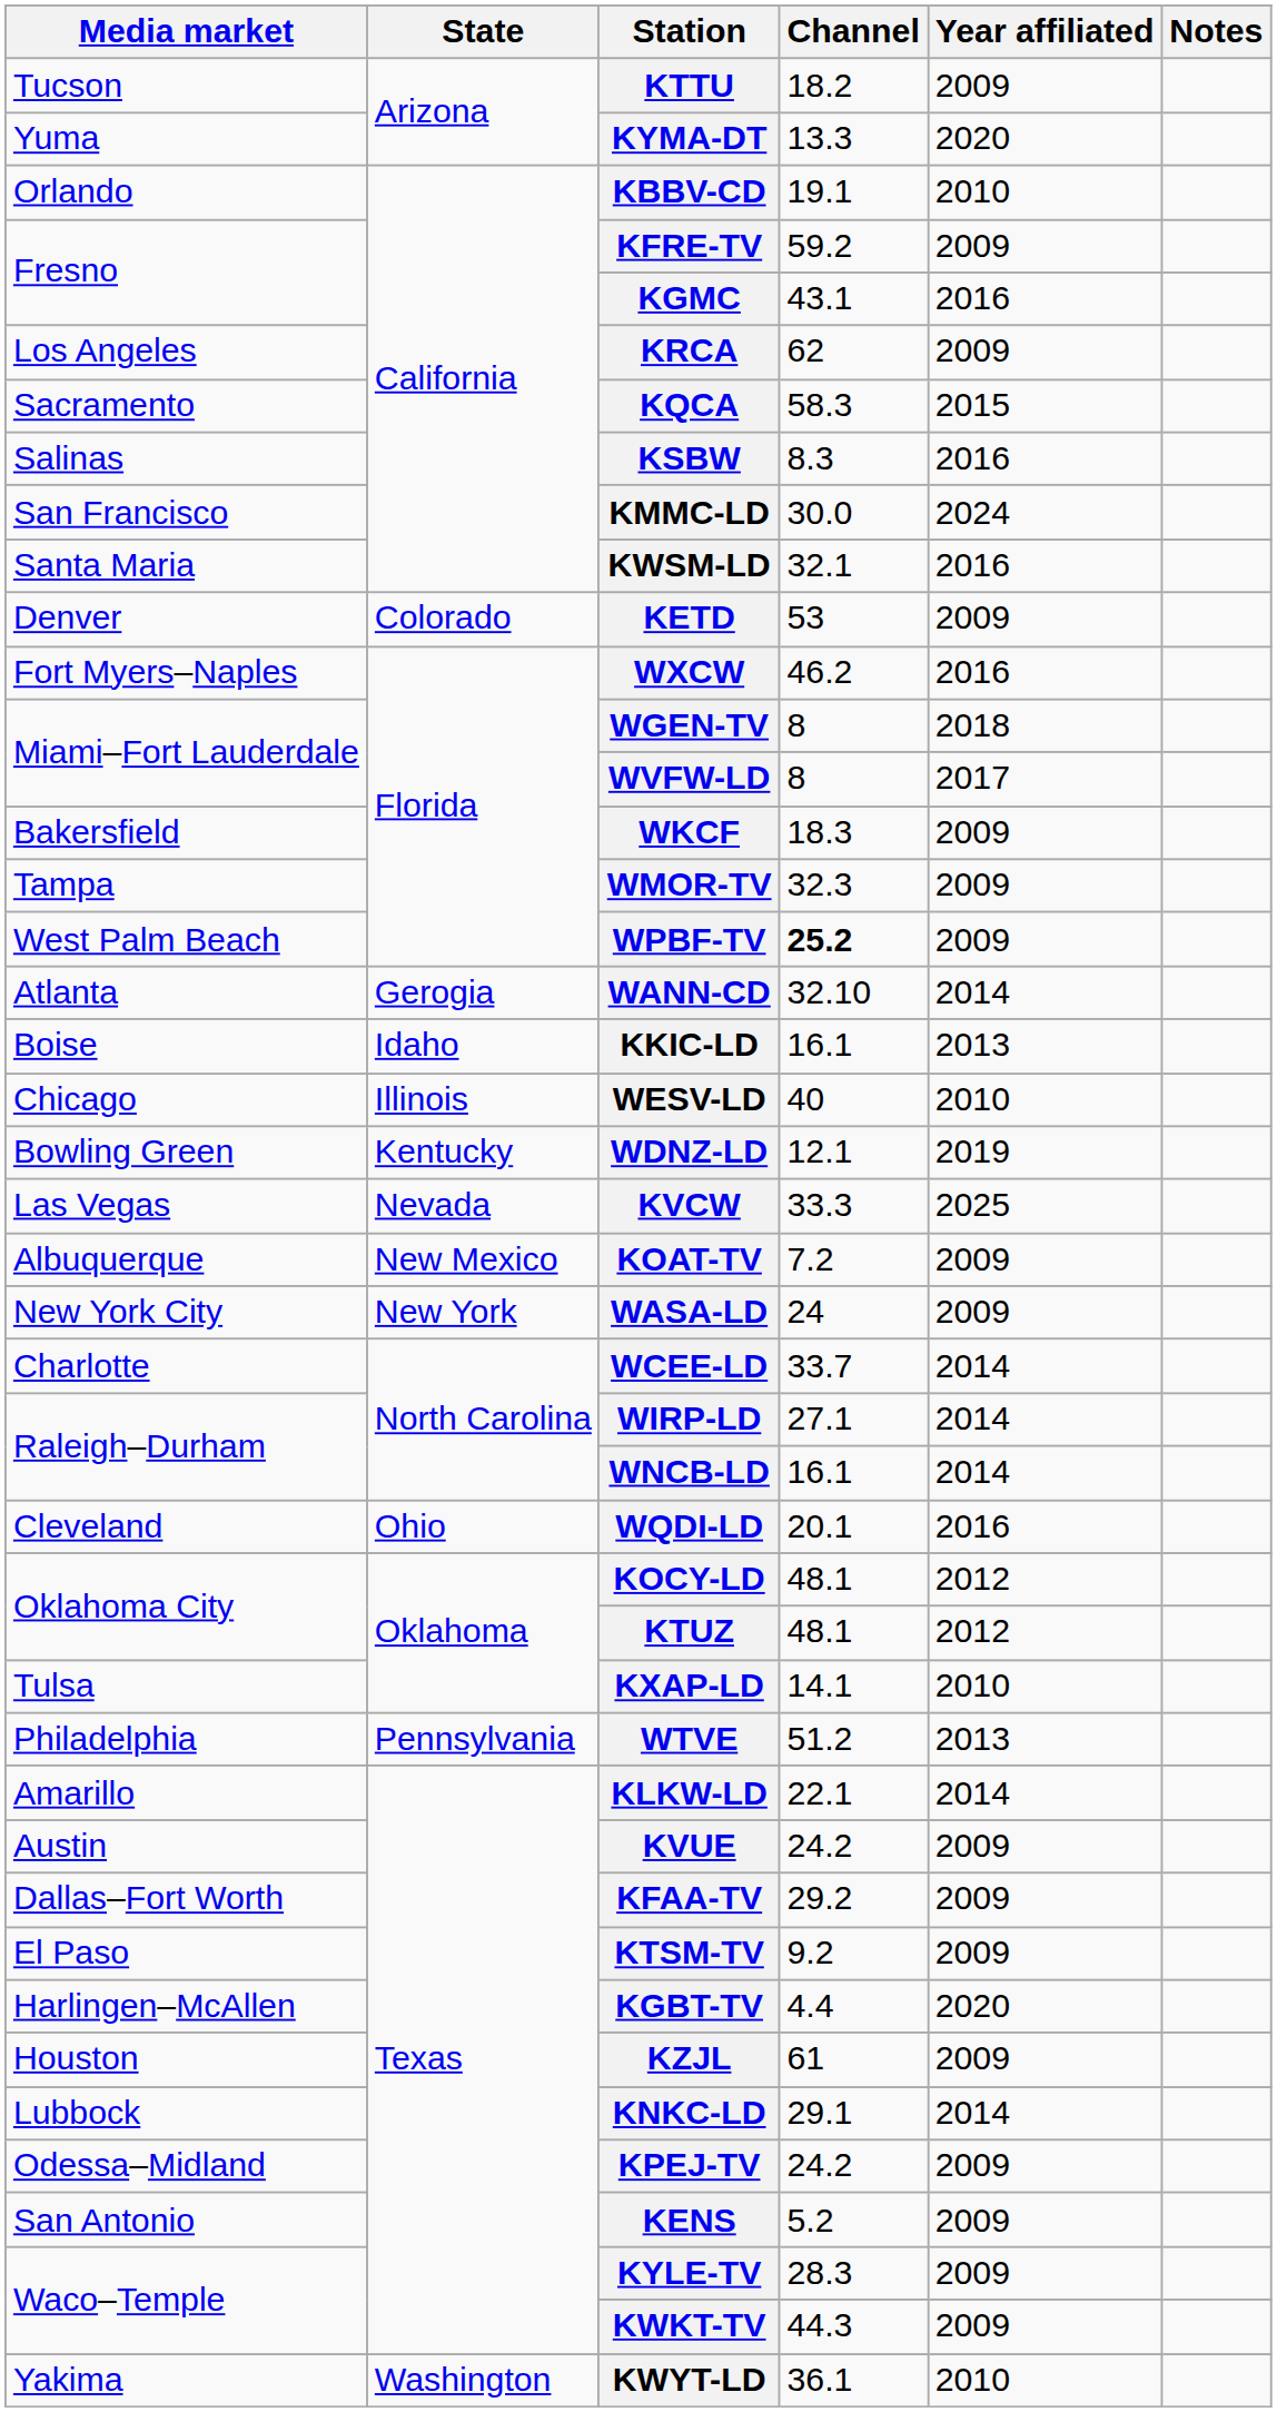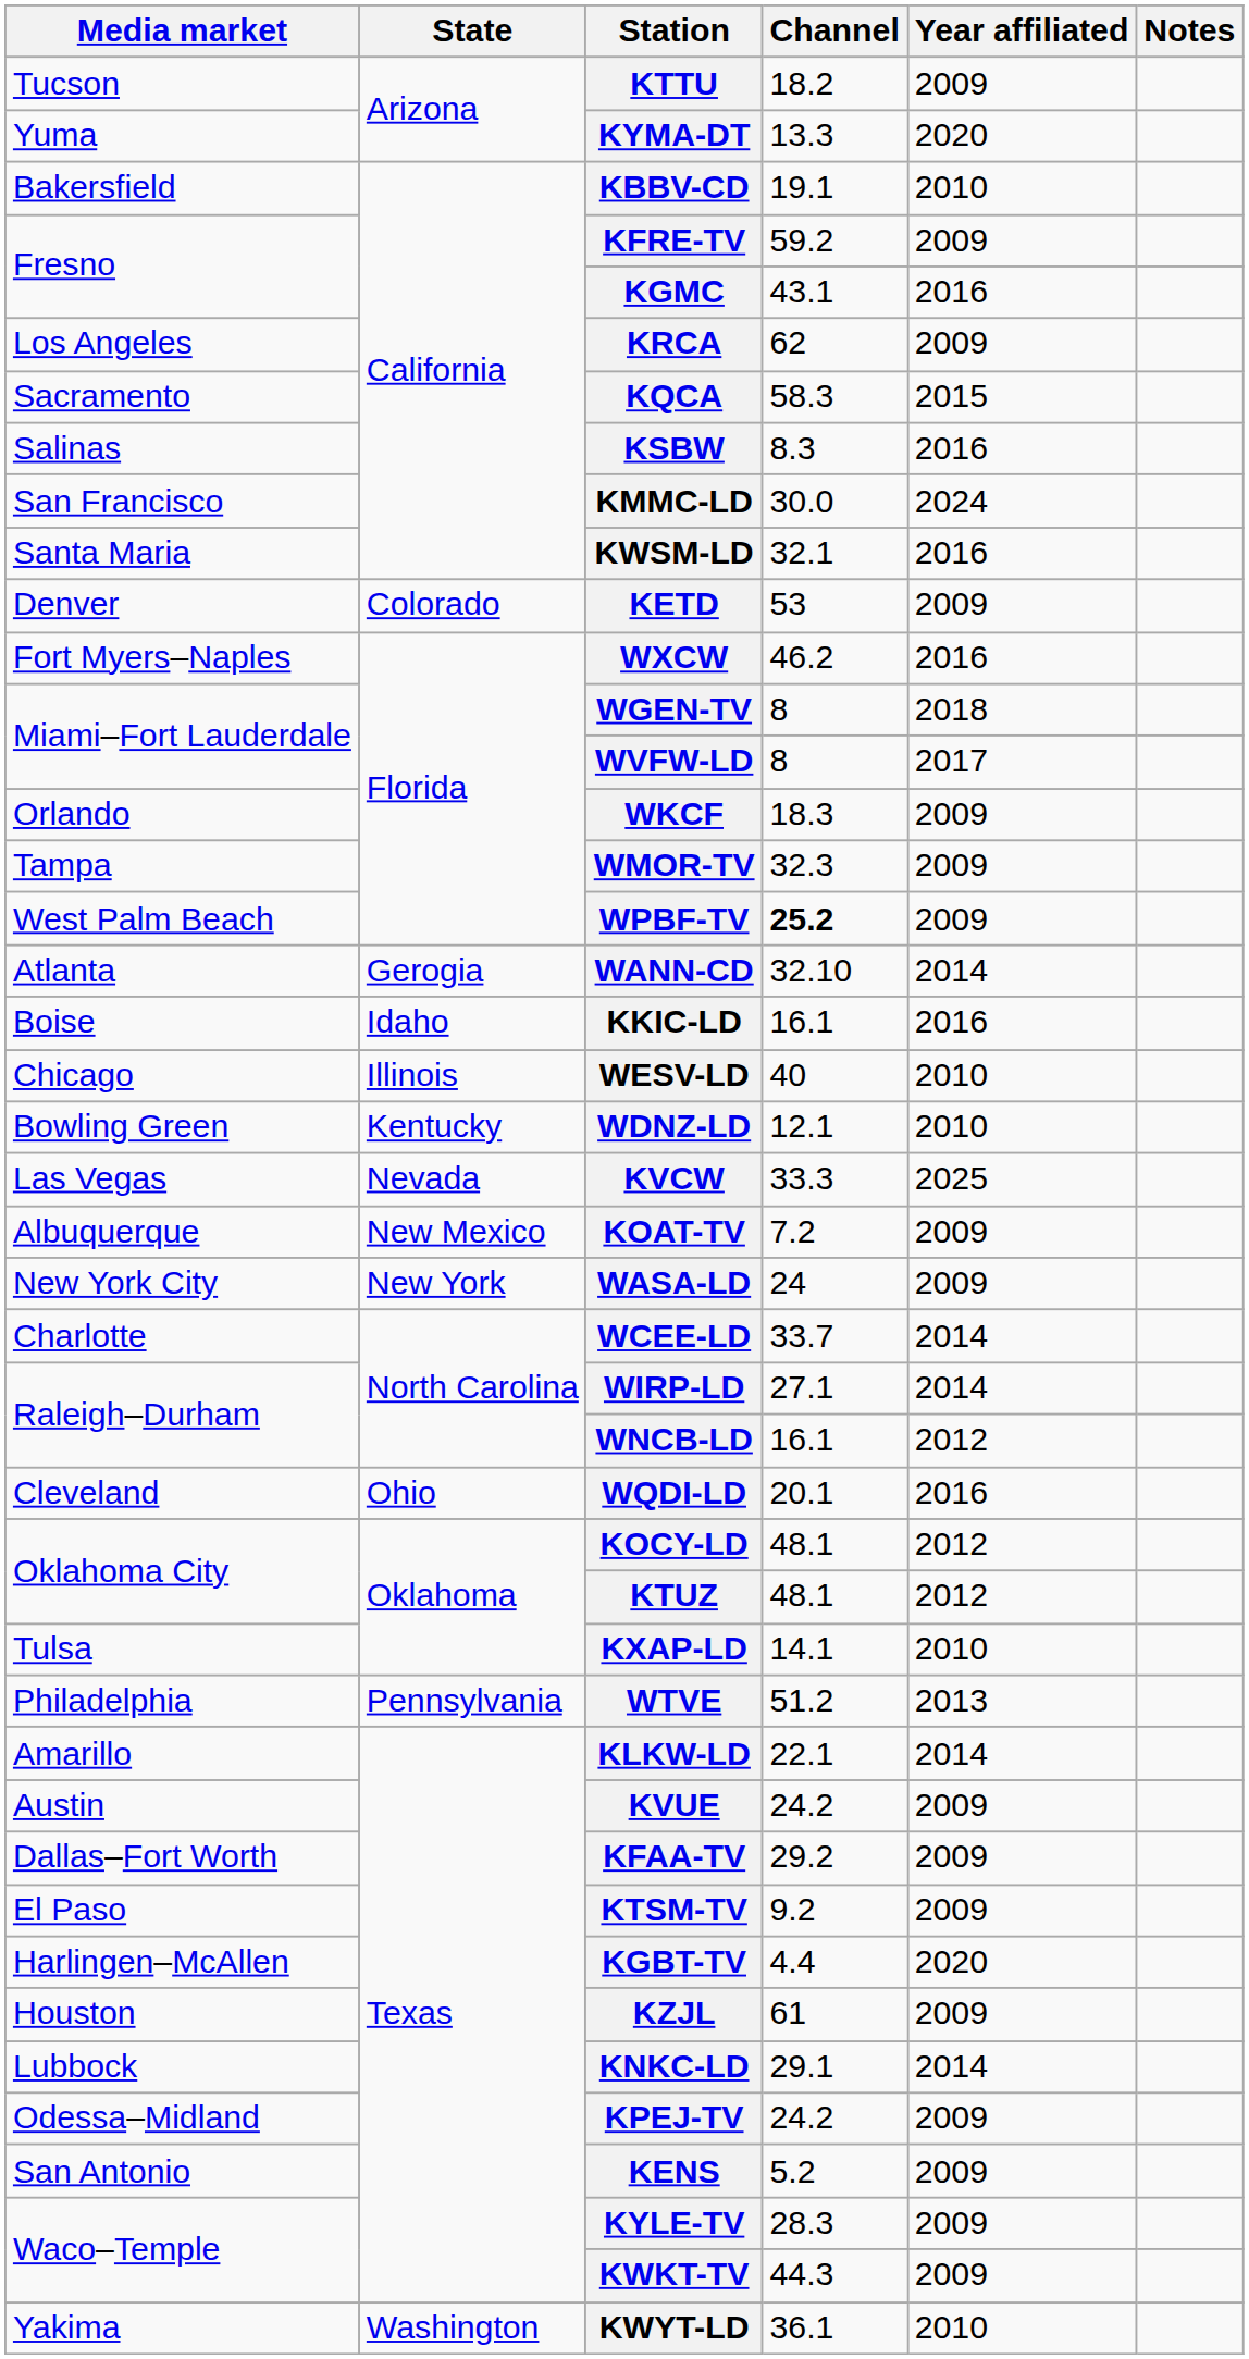 <table class="wikitable sortable">
 <tr>
 <th scope="col"><a href='#'>Media market</a></th>
 <th scope="col">State</th>
 <th scope="col">Station</th>
 <th scope="col">Channel</th>
 <th scope="col">Year affiliated</th>
 <th scope="col" class="unsortable">Notes</th>
 </tr>
 <tr>
 <td><a href='#'>Tucson</a></td>
 <td rowspan="2"><a href='#'>Arizona</a></td>
 <th scope="row"><a href='#'>KTTU</a></th>
 <td>18.2</td>
 <td>2009</td>
 <td></td>
 </tr>
 <tr>
 <td><a href='#'>Yuma</a></td>
 <th scope="row"><a href='#'>KYMA-DT</a></th>
 <td>13.3</td>
 <td>2020</td>
 <td></td>
 </tr>
 <tr>
-<td><a href='#'>Orlando</a></td>
+<td><a href='#'>Bakersfield</a></td>
 <td rowspan="8"><a href='#'>California</a></td>
 <th scope="row"><a href='#'>KBBV-CD</a></th>
 <td>19.1</td>
 <td>2010</td>
 <td></td>
 </tr>
 <tr>
 <td rowspan="2"><a href='#'>Fresno</a></td>
 <th scope="row"><a href='#'>KFRE-TV</a></th>
 <td>59.2</td>
 <td>2009</td>
 <td></td>
 </tr>
 <tr>
 <th scope="row"><a href='#'>KGMC</a></th>
 <td>43.1</td>
 <td>2016</td>
 <td></td>
 </tr>
 <tr>
 <td><a href='#'>Los Angeles</a></td>
 <th scope="row"><a href='#'>KRCA</a></th>
 <td>62</td>
 <td>2009</td>
 <td></td>
 </tr>
 <tr>
 <td><a href='#'>Sacramento</a></td>
 <th scope="row"><a href='#'>KQCA</a></th>
 <td>58.3</td>
 <td>2015</td>
 <td></td>
 </tr>
 <tr>
 <td><a href='#'>Salinas</a></td>
 <th scope="row"><a href='#'>KSBW</a></th>
 <td>8.3</td>
 <td>2016</td>
 <td></td>
 </tr>
 <tr>
 <td><a href='#'>San Francisco</a></td>
 <th scope="row">KMMC-LD</th>
 <td>30.0</td>
 <td>2024</td>
 <td></td>
 </tr>
 <tr>
 <td><a href='#'>Santa Maria</a></td>
 <th scope="row">KWSM-LD</th>
 <td>32.1</td>
 <td>2016</td>
 <td></td>
 </tr>
 <tr>
 <td><a href='#'>Denver</a></td>
 <td><a href='#'>Colorado</a></td>
 <th scope="row"><a href='#'>KETD</a></th>
 <td>53</td>
 <td>2009</td>
 <td></td>
 </tr>
 <tr>
 <td><a href='#'>Fort Myers</a>–<a href='#'>Naples</a></td>
 <td rowspan="6"><a href='#'>Florida</a></td>
 <th scope="row"><a href='#'>WXCW</a></th>
 <td>46.2</td>
 <td>2016</td>
 <td></td>
 </tr>
 <tr>
 <td rowspan="2"><a href='#'>Miami</a>–<a href='#'>Fort Lauderdale</a></td>
 <th scope="row"><a href='#'>WGEN-TV</a></th>
 <td>8</td>
 <td>2018</td>
 <td></td>
 </tr>
 <tr>
 <th scope="row"><a href='#'>WVFW-LD</a></th>
 <td>8</td>
 <td>2017</td>
 <td></td>
 </tr>
 <tr>
-<td><a href='#'>Bakersfield</a></td>
+<td><a href='#'>Orlando</a></td>
 <th scope="row"><a href='#'>WKCF</a></th>
 <td>18.3</td>
 <td>2009</td>
 <td></td>
 </tr>
 <tr>
 <td><a href='#'>Tampa</a></td>
 <th scope="row"><a href='#'>WMOR-TV</a></th>
 <td>32.3</td>
 <td>2009</td>
 <td></td>
 </tr>
 <tr>
 <td><a href='#'>West Palm Beach</a></td>
 <th scope="row"><a href='#'>WPBF-TV</a></th>
 <td><strong>25.2</strong></td>
 <td>2009</td>
 <td></td>
 </tr>
 <tr>
 <td><a href='#'>Atlanta</a></td>
 <td><a href='#'>Gerogia</a></td>
 <th scope="row"><a href='#'>WANN-CD</a></th>
 <td>32.10</td>
 <td>2014</td>
 <td></td>
 </tr>
 <tr>
 <td><a href='#'>Boise</a></td>
 <td><a href='#'>Idaho</a></td>
 <th scope="row">KKIC-LD</th>
 <td>16.1</td>
-<td>2013</td>
+<td>2016</td>
 <td></td>
 </tr>
 <tr>
 <td><a href='#'>Chicago</a></td>
 <td><a href='#'>Illinois</a></td>
 <th scope="row">WESV-LD</th>
 <td>40</td>
 <td>2010</td>
 <td></td>
 </tr>
 <tr>
 <td><a href='#'>Bowling Green</a></td>
 <td><a href='#'>Kentucky</a></td>
 <th scope="row"><a href='#'>WDNZ-LD</a></th>
 <td>12.1</td>
-<td>2019</td>
+<td>2010</td>
 <td></td>
 </tr>
 <tr>
 <td><a href='#'>Las Vegas</a></td>
 <td><a href='#'>Nevada</a></td>
 <th><a href='#'>KVCW</a></th>
 <td>33.3</td>
 <td>2025</td>
 <td></td>
 </tr>
 <tr>
 <td><a href='#'>Albuquerque</a></td>
 <td><a href='#'>New Mexico</a></td>
 <th scope="row"><a href='#'>KOAT-TV</a></th>
 <td>7.2</td>
 <td>2009</td>
 <td></td>
 </tr>
 <tr>
 <td><a href='#'>New York City</a></td>
 <td><a href='#'>New York</a></td>
 <th><a href='#'>WASA-LD</a></th>
 <td>24</td>
 <td>2009</td>
 <td></td>
 </tr>
 <tr>
 <td><a href='#'>Charlotte</a></td>
 <td rowspan="3"><a href='#'>North Carolina</a></td>
 <th scope="row"><a href='#'>WCEE-LD</a></th>
 <td>33.7</td>
 <td>2014</td>
 <td></td>
 </tr>
 <tr>
 <td rowspan="2"><a href='#'>Raleigh</a>–<a href='#'>Durham</a></td>
 <th scope="row"><a href='#'>WIRP-LD</a></th>
 <td>27.1</td>
 <td>2014</td>
 <td></td>
 </tr>
 <tr>
 <th scope="row"><a href='#'>WNCB-LD</a></th>
 <td>16.1</td>
-<td>2014</td>
+<td>2012</td>
 <td></td>
 </tr>
 <tr>
 <td><a href='#'>Cleveland</a></td>
 <td><a href='#'>Ohio</a></td>
 <th scope="row"><a href='#'>WQDI-LD</a></th>
 <td>20.1</td>
 <td>2016</td>
 <td></td>
 </tr>
 <tr>
 <td rowspan="2"><a href='#'>Oklahoma City</a></td>
 <td rowspan="3"><a href='#'>Oklahoma</a></td>
 <th scope="row"><a href='#'>KOCY-LD</a></th>
 <td>48.1</td>
 <td>2012</td>
 <td></td>
 </tr>
 <tr>
 <th scope="row"><a href='#'>KTUZ</a></th>
 <td>48.1</td>
 <td>2012</td>
 <td></td>
 </tr>
 <tr>
 <td><a href='#'>Tulsa</a></td>
 <th scope="row"><a href='#'>KXAP-LD</a></th>
 <td>14.1</td>
 <td>2010</td>
 <td></td>
 </tr>
 <tr>
 <td><a href='#'>Philadelphia</a></td>
 <td><a href='#'>Pennsylvania</a></td>
 <th scope="row"><a href='#'>WTVE</a></th>
 <td>51.2</td>
 <td>2013</td>
 <td></td>
 </tr>
 <tr>
 <td><a href='#'>Amarillo</a></td>
 <td rowspan="11"><a href='#'>Texas</a></td>
 <th scope="row"><a href='#'>KLKW-LD</a></th>
 <td>22.1</td>
 <td>2014</td>
 <td></td>
 </tr>
 <tr>
 <td><a href='#'>Austin</a></td>
 <th scope="row"><a href='#'>KVUE</a></th>
 <td>24.2</td>
 <td>2009</td>
 <td></td>
 </tr>
 <tr>
 <td><a href='#'>Dallas</a>–<a href='#'>Fort Worth</a></td>
 <th scope="row"><a href='#'>KFAA-TV</a></th>
 <td>29.2</td>
 <td>2009</td>
 <td></td>
 </tr>
 <tr>
 <td><a href='#'>El Paso</a></td>
 <th scope="row"><a href='#'>KTSM-TV</a></th>
 <td>9.2</td>
 <td>2009</td>
 <td></td>
 </tr>
 <tr>
 <td><a href='#'>Harlingen</a>–<a href='#'>McAllen</a></td>
 <th scope="row"><a href='#'>KGBT-TV</a></th>
 <td>4.4</td>
 <td>2020</td>
 <td></td>
 </tr>
 <tr>
 <td><a href='#'>Houston</a></td>
 <th scope="row"><a href='#'>KZJL</a></th>
 <td>61</td>
 <td>2009</td>
 <td></td>
 </tr>
 <tr>
 <td><a href='#'>Lubbock</a></td>
 <th scope="row"><a href='#'>KNKC-LD</a></th>
 <td>29.1</td>
 <td>2014</td>
 <td></td>
 </tr>
 <tr>
 <td><a href='#'>Odessa</a>–<a href='#'>Midland</a></td>
 <th scope="row"><a href='#'>KPEJ-TV</a></th>
 <td>24.2</td>
 <td>2009</td>
 <td></td>
 </tr>
 <tr>
 <td><a href='#'>San Antonio</a></td>
 <th scope="row"><a href='#'>KENS</a></th>
 <td>5.2</td>
 <td>2009</td>
 <td></td>
 </tr>
 <tr>
 <td rowspan="2"><a href='#'>Waco</a>–<a href='#'>Temple</a></td>
 <th scope="row"><a href='#'>KYLE-TV</a></th>
 <td>28.3</td>
 <td>2009</td>
 <td></td>
 </tr>
 <tr>
 <th scope="row"><a href='#'>KWKT-TV</a></th>
 <td>44.3</td>
 <td>2009</td>
 <td></td>
 </tr>
 <tr>
 <td><a href='#'>Yakima</a></td>
 <td><a href='#'>Washington</a></td>
 <th scope="row">KWYT-LD</th>
 <td>36.1</td>
 <td>2010</td>
 <td></td>
 </tr>
 </table>
